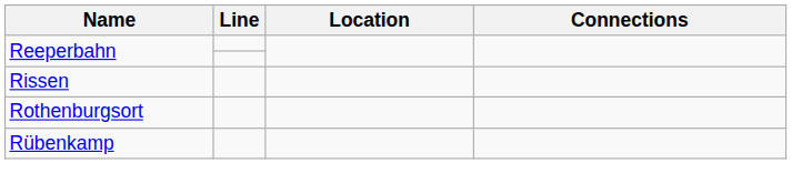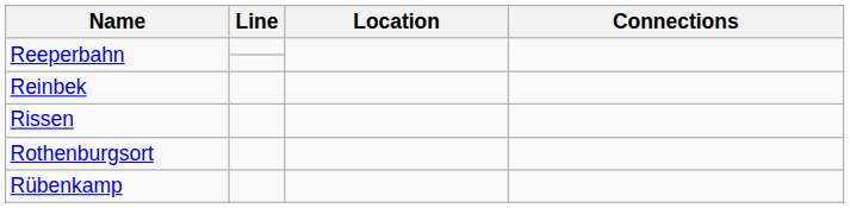 <table class="wikitable">
 <tr>
 <th width="165px">Name</th>
 <th width="35px">Line</th>
 <th width="165px">Location</th>
 <th width="250px">Connections</th>
 </tr>
 <tr>
 <td rowspan="2"><a href='#'>Reeperbahn</a></td>
 <td></td>
 <td rowspan="2"></td>
 <td rowspan="2"></td>
 </tr>
 <tr>
+<td></td>
+</tr>
+<tr>
+<td><a href='#'>Reinbek</a></td>
+<td></td>
+<td></td>
 <td></td>
 </tr>
 <tr>
 <td><a href='#'>Rissen</a></td>
 <td></td>
 <td></td>
 <td></td>
 </tr>
 <tr>
 <td><a href='#'>Rothenburgsort</a></td>
 <td></td>
 <td></td>
 <td></td>
 </tr>
 <tr>
 <td><a href='#'>Rübenkamp</a></td>
 <td></td>
 <td></td>
 <td></td>
 </tr>
 </table>
